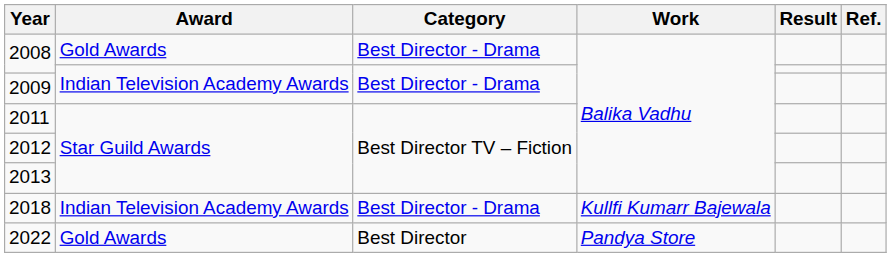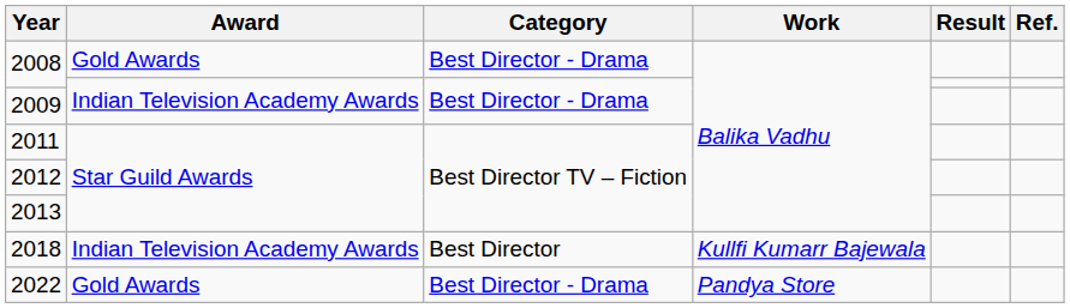 <table class="wikitable">
 <tr>
 <th>Year</th>
 <th>Award</th>
 <th>Category</th>
 <th>Work</th>
 <th>Result</th>
 <th>Ref.</th>
 </tr>
 <tr>
 <td rowspan="2">2008</td>
 <td><a href='#'>Gold Awards</a></td>
 <td><a href='#'>Best Director - Drama</a></td>
 <td rowspan="6"><em><a href='#'>Balika Vadhu</a></em></td>
 <td></td>
 <td></td>
 </tr>
 <tr>
 <td rowspan="2"><a href='#'>Indian Television Academy Awards</a></td>
 <td rowspan="2"><a href='#'>Best Director - Drama</a></td>
 <td></td>
 <td></td>
 </tr>
 <tr>
 <td>2009</td>
 <td></td>
 <td></td>
 </tr>
 <tr>
 <td>2011</td>
 <td rowspan="3"><a href='#'>Star Guild Awards</a></td>
 <td rowspan="3">Best Director TV – Fiction</td>
 <td></td>
 <td></td>
 </tr>
 <tr>
 <td>2012</td>
 <td></td>
 <td></td>
 </tr>
 <tr>
 <td>2013</td>
 <td></td>
 <td></td>
 </tr>
 <tr>
 <td>2018</td>
 <td><a href='#'>Indian Television Academy Awards</a></td>
-<td><a href='#'>Best Director - Drama</a></td>
+<td>Best Director</td>
 <td><em><a href='#'>Kullfi Kumarr Bajewala</a></em></td>
 <td></td>
 <td></td>
 </tr>
 <tr>
 <td>2022</td>
 <td><a href='#'>Gold Awards</a></td>
-<td>Best Director</td>
+<td><a href='#'>Best Director - Drama</a></td>
 <td><em><a href='#'>Pandya Store</a></em></td>
 <td></td>
 <td></td>
 </tr>
 </table>
